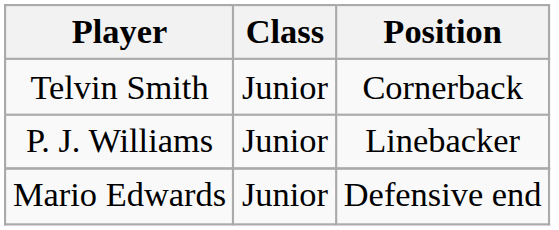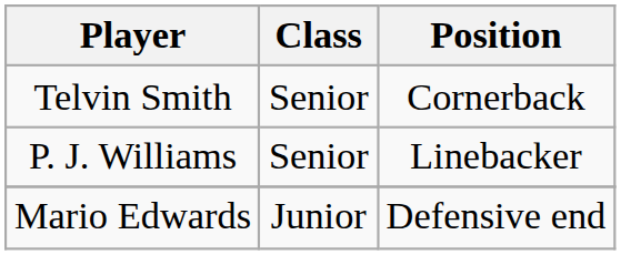 <table class="wikitable" style="text-align: center;">
 <tr>
 <th>Player</th>
 <th>Class</th>
 <th>Position</th>
 </tr>
 <tr>
 <td>Telvin Smith</td>
-<td>Junior</td>
+<td>Senior</td>
 <td>Cornerback</td>
 </tr>
 <tr>
 <td>P. J. Williams</td>
-<td>Junior</td>
+<td>Senior</td>
 <td>Linebacker</td>
 </tr>
 <tr |->
 </tr>
 <tr>
 </tr>
 <tr>
 <td>Mario Edwards</td>
 <td>Junior</td>
 <td>Defensive end</td>
 </tr>
 </table>
